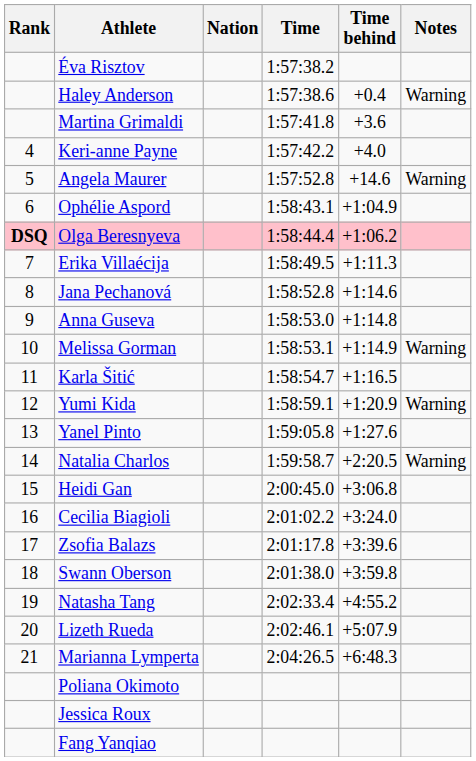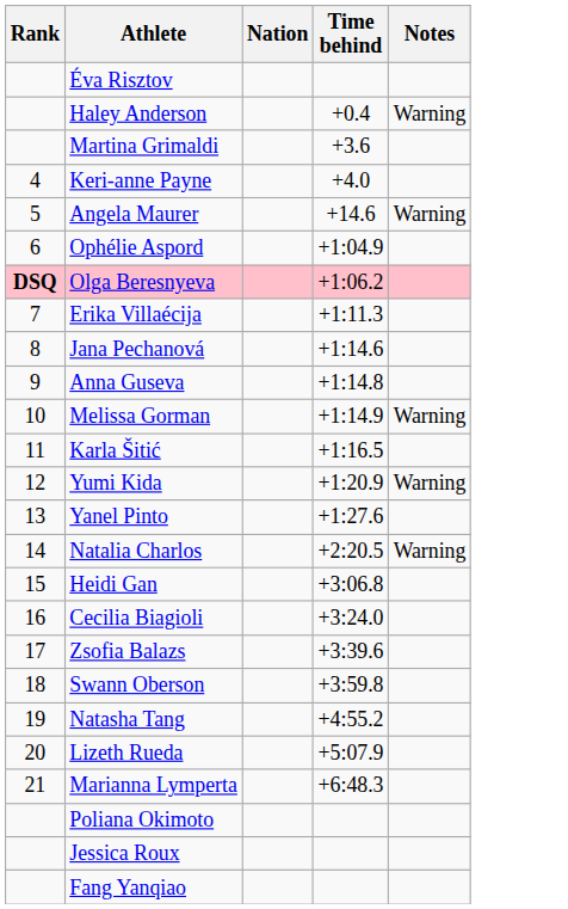 <table class="wikitable sortable" style="text-align:center">
 <tr>
 <th>Rank</th>
 <th>Athlete</th>
 <th>Nation</th>
-<th>Time</th>
 <th>Time<br>behind</th>
 <th>Notes</th>
 </tr>
 <tr>
 <td></td>
 <td align="left"><a href='#'>Éva Risztov</a></td>
 <td align="left"></td>
-<td>1:57:38.2</td>
 <td></td>
 <td></td>
 </tr>
 <tr>
 <td></td>
 <td align="left"><a href='#'>Haley Anderson</a></td>
 <td align="left"></td>
-<td>1:57:38.6</td>
 <td>+0.4</td>
 <td>Warning</td>
 </tr>
 <tr>
 <td></td>
 <td align="left"><a href='#'>Martina Grimaldi</a></td>
 <td align="left"></td>
-<td>1:57:41.8</td>
 <td>+3.6</td>
 <td></td>
 </tr>
 <tr>
 <td>4</td>
 <td align="left"><a href='#'>Keri-anne Payne</a></td>
 <td align="left"></td>
-<td>1:57:42.2</td>
 <td>+4.0</td>
 <td></td>
 </tr>
 <tr>
 <td>5</td>
 <td align="left"><a href='#'>Angela Maurer</a></td>
 <td align="left"></td>
-<td>1:57:52.8</td>
 <td>+14.6</td>
 <td>Warning</td>
 </tr>
 <tr>
 <td>6</td>
 <td align="left"><a href='#'>Ophélie Aspord</a></td>
 <td align="left"></td>
-<td>1:58:43.1</td>
 <td>+1:04.9</td>
 <td></td>
 </tr>
 <tr bgcolor=pink>
 <td><strong>DSQ</strong></td>
 <td align="left"><a href='#'>Olga Beresnyeva</a></td>
 <td align="left"></td>
-<td>1:58:44.4</td>
 <td>+1:06.2</td>
 <td></td>
 </tr>
 <tr>
 <td>7</td>
 <td align="left"><a href='#'>Erika Villaécija</a></td>
 <td align="left"></td>
-<td>1:58:49.5</td>
 <td>+1:11.3</td>
 <td></td>
 </tr>
 <tr>
 <td>8</td>
 <td align="left"><a href='#'>Jana Pechanová</a></td>
 <td align="left"></td>
-<td>1:58:52.8</td>
 <td>+1:14.6</td>
 <td></td>
 </tr>
 <tr>
 <td>9</td>
 <td align="left"><a href='#'>Anna Guseva</a></td>
 <td align="left"></td>
-<td>1:58:53.0</td>
 <td>+1:14.8</td>
 <td></td>
 </tr>
 <tr>
 <td>10</td>
 <td align="left"><a href='#'>Melissa Gorman</a></td>
 <td align="left"></td>
-<td>1:58:53.1</td>
 <td>+1:14.9</td>
 <td>Warning</td>
 </tr>
 <tr>
 <td>11</td>
 <td align="left"><a href='#'>Karla Šitić</a></td>
 <td align="left"></td>
-<td>1:58:54.7</td>
 <td>+1:16.5</td>
 <td></td>
 </tr>
 <tr>
 <td>12</td>
 <td align="left"><a href='#'>Yumi Kida</a></td>
 <td align="left"></td>
-<td>1:58:59.1</td>
 <td>+1:20.9</td>
 <td>Warning</td>
 </tr>
 <tr>
 <td>13</td>
 <td align="left"><a href='#'>Yanel Pinto</a></td>
 <td align="left"></td>
-<td>1:59:05.8</td>
 <td>+1:27.6</td>
 <td></td>
 </tr>
 <tr>
 <td>14</td>
 <td align="left"><a href='#'>Natalia Charlos</a></td>
 <td align="left"></td>
-<td>1:59:58.7</td>
 <td>+2:20.5</td>
 <td>Warning</td>
 </tr>
 <tr>
 <td>15</td>
 <td align="left"><a href='#'>Heidi Gan</a></td>
 <td align="left"></td>
-<td>2:00:45.0</td>
 <td>+3:06.8</td>
 <td></td>
 </tr>
 <tr>
 <td>16</td>
 <td align="left"><a href='#'>Cecilia Biagioli</a></td>
 <td align="left"></td>
-<td>2:01:02.2</td>
 <td>+3:24.0</td>
 <td></td>
 </tr>
 <tr>
 <td>17</td>
 <td align="left"><a href='#'>Zsofia Balazs</a></td>
 <td align="left"></td>
-<td>2:01:17.8</td>
 <td>+3:39.6</td>
 <td></td>
 </tr>
 <tr>
 <td>18</td>
 <td align="left"><a href='#'>Swann Oberson</a></td>
 <td align="left"></td>
-<td>2:01:38.0</td>
 <td>+3:59.8</td>
 <td></td>
 </tr>
 <tr>
 <td>19</td>
 <td align="left"><a href='#'>Natasha Tang</a></td>
 <td align="left"></td>
-<td>2:02:33.4</td>
 <td>+4:55.2</td>
 <td></td>
 </tr>
 <tr>
 <td>20</td>
 <td align="left"><a href='#'>Lizeth Rueda</a></td>
 <td align="left"></td>
-<td>2:02:46.1</td>
 <td>+5:07.9</td>
 <td></td>
 </tr>
 <tr>
 <td>21</td>
 <td align="left"><a href='#'>Marianna Lymperta</a></td>
 <td align="left"></td>
-<td>2:04:26.5</td>
 <td>+6:48.3</td>
 <td></td>
 </tr>
 <tr>
 <td></td>
 <td align="left"><a href='#'>Poliana Okimoto</a></td>
 <td align="left"></td>
 <td></td>
 <td></td>
-<td></td>
 </tr>
 <tr>
 <td></td>
 <td align="left"><a href='#'>Jessica Roux</a></td>
 <td align="left"></td>
-<td></td>
 <td></td>
 <td></td>
 </tr>
 <tr>
 <td></td>
 <td align="left"><a href='#'>Fang Yanqiao</a></td>
 <td align="left"></td>
 <td></td>
 <td></td>
-<td></td>
 </tr>
 </table>
